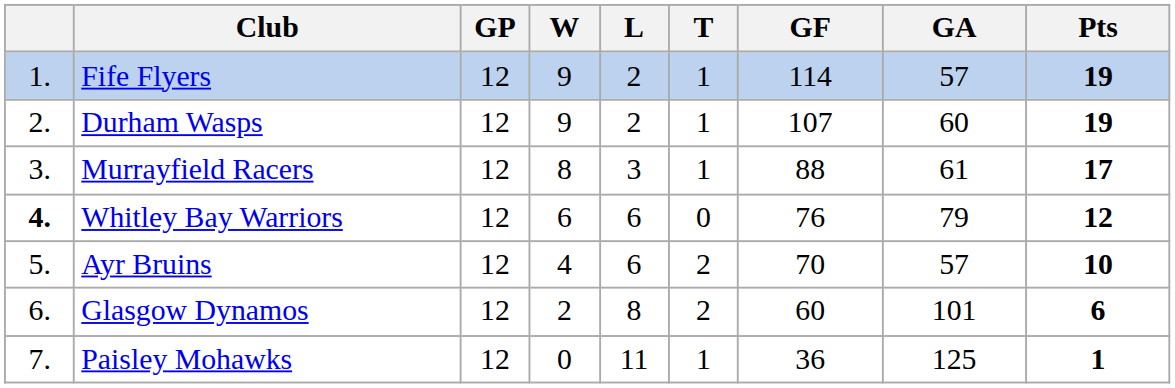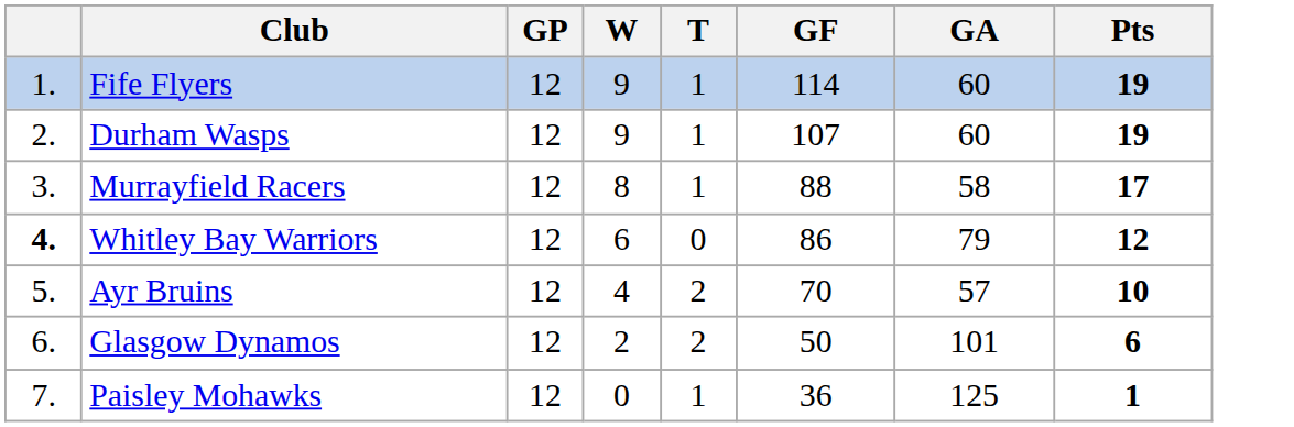 <table class="wikitable">
 <tr>
 <th width="30"></th>
 <th width="200">Club</th>
 <th width="30">GP</th>
 <th width="30">W</th>
-<th width="30">L</th>
 <th width="30">T</th>
 <th width="70">GF</th>
 <th width="70">GA</th>
 <th width="70">Pts</th>
 </tr>
 <tr bgcolor="#BCD2EE" align="center">
 <td>1.</td>
 <td align="left"><a href='#'>Fife Flyers</a></td>
 <td>12</td>
 <td>9</td>
-<td>2</td>
 <td>1</td>
 <td>114</td>
-<td>57</td>
+<td>60</td>
 <td><strong>19</strong></td>
 </tr>
 <tr bgcolor="#FFFFFF" align="center">
 <td>2.</td>
 <td align="left"><a href='#'>Durham Wasps</a></td>
 <td>12</td>
 <td>9</td>
-<td>2</td>
 <td>1</td>
 <td>107</td>
 <td>60</td>
 <td><strong>19</strong></td>
 </tr>
 <tr bgcolor="#FFFFFF" align="center">
 <td>3.</td>
 <td align="left"><a href='#'>Murrayfield Racers</a></td>
 <td>12</td>
 <td>8</td>
-<td>3</td>
 <td>1</td>
 <td>88</td>
-<td>61</td>
+<td>58</td>
 <td><strong>17</strong></td>
 </tr>
 <tr bgcolor="#FFFFFF" align="center">
 <td><strong>4.</strong></td>
 <td align="left"><a href='#'>Whitley Bay Warriors</a></td>
 <td>12</td>
 <td>6</td>
-<td>6</td>
 <td>0</td>
-<td>76</td>
+<td>86</td>
 <td>79</td>
 <td><strong>12</strong></td>
 </tr>
 <tr bgcolor="#FFFFFF" align="center">
 <td>5.</td>
 <td align="left"><a href='#'>Ayr Bruins</a></td>
 <td>12</td>
 <td>4</td>
-<td>6</td>
 <td>2</td>
 <td>70</td>
 <td>57</td>
 <td><strong>10</strong></td>
 </tr>
 <tr bgcolor="#FFFFFF" align="center">
 <td>6.</td>
 <td align="left"><a href='#'>Glasgow Dynamos</a></td>
 <td>12</td>
 <td>2</td>
-<td>8</td>
 <td>2</td>
-<td>60</td>
+<td>50</td>
 <td>101</td>
 <td><strong>6</strong></td>
 </tr>
 <tr bgcolor="#FFFFFF" align="center">
 <td>7.</td>
 <td align="left"><a href='#'>Paisley Mohawks</a></td>
 <td>12</td>
 <td>0</td>
-<td>11</td>
 <td>1</td>
 <td>36</td>
 <td>125</td>
 <td><strong>1</strong></td>
 </tr>
 </table>
